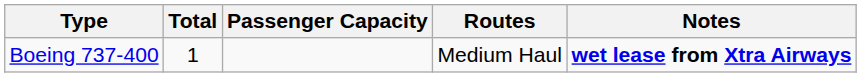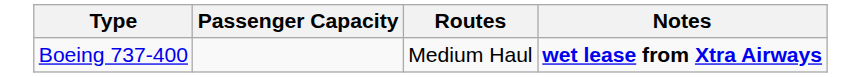 <table class="wikitable" style="margin:auto;">
 <tr>
 <th>Type</th>
-<th>Total</th>
 <th>Passenger Capacity</th>
 <th>Routes</th>
 <th>Notes</th>
 </tr>
 <tr>
 <td><a href='#'>Boeing 737-400</a></td>
-<td align=center>1</td>
 <td></td>
 <td>Medium Haul</td>
 <td><strong><a href='#'>wet lease</a> from <a href='#'>Xtra Airways</a></strong></td>
 </tr>
 </table>
